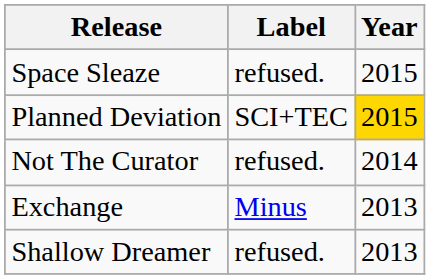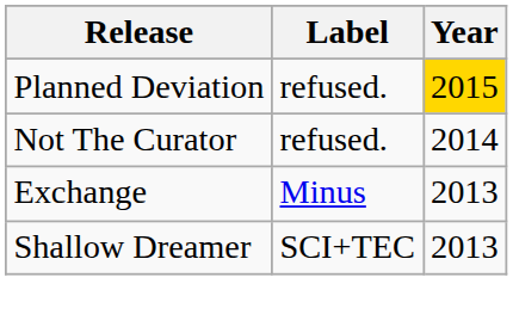 <table class="wikitable">
 <tr>
 <th>Release</th>
 <th>Label</th>
 <th>Year</th>
 </tr>
 <tr>
-<td>Space Sleaze</td>
+<td>Planned Deviation</td>
 <td>refused.</td>
-<td>2015</td>
-</tr>
-<tr>
-<td>Planned Deviation</td>
-<td>SCI+TEC</td>
 <td style="background: gold;">2015</td>
 </tr>
 <tr>
 <td>Not The Curator</td>
 <td>refused.</td>
 <td>2014</td>
 </tr>
 <tr>
 <td>Exchange</td>
 <td><a href='#'>Minus</a></td>
 <td>2013</td>
 </tr>
 <tr>
 <td>Shallow Dreamer</td>
-<td>refused.</td>
+<td>SCI+TEC</td>
 <td>2013</td>
 </tr>
 </table>
